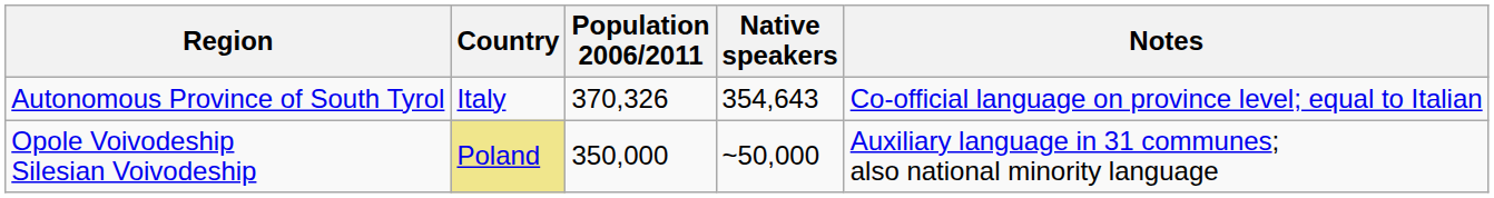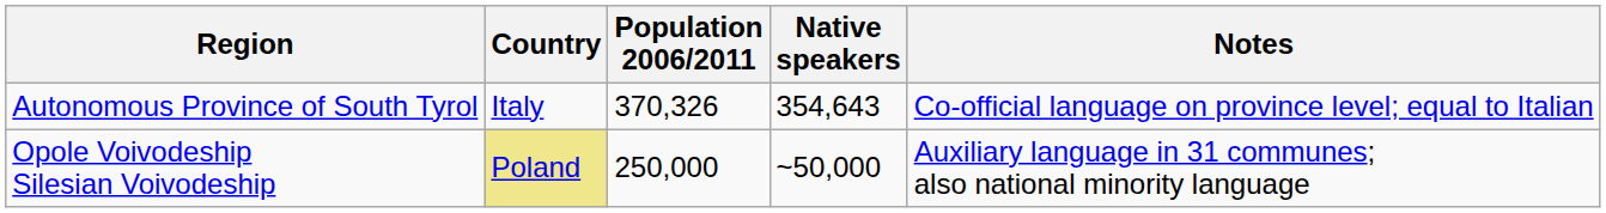 <table class="wikitable">
 <tr>
 <th>Region</th>
 <th>Country</th>
 <th>Population<br>2006/2011<br></th>
 <th>Native<br>speakers</th>
 <th>Notes</th>
 </tr>
 <tr>
 <td><a href='#'>Autonomous Province of South Tyrol</a></td>
 <td><a href='#'>Italy</a></td>
 <td>370,326</td>
 <td>354,643 </td>
 <td><a href='#'>Co-official language on province level; equal to Italian</a></td>
 </tr>
 <tr>
 <td><a href='#'>Opole Voivodeship</a> <br><a href='#'>Silesian Voivodeship</a> </td>
 <td style="background: khaki;"><a href='#'>Poland</a></td>
-<td>350,000</td>
+<td>250,000</td>
 <td>~50,000 </td>
 <td><a href='#'>Auxiliary language in 31 communes</a>;<br>also national minority language</td>
 </tr>
 </table>
